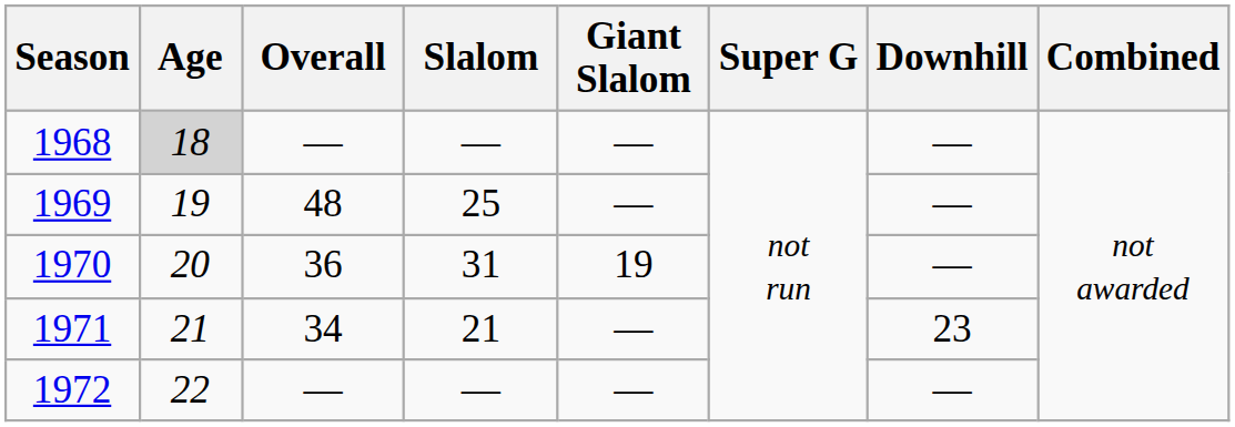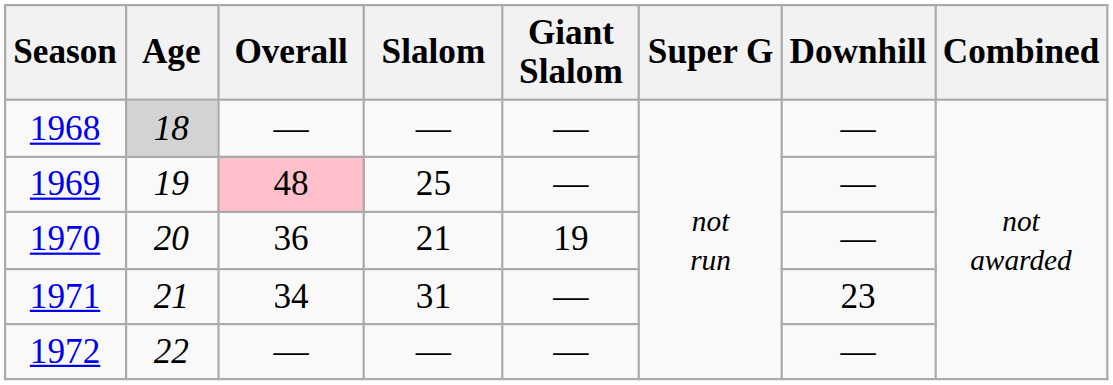 <table class=wikitable style="text-align:center">
 <tr>
 <th>Season</th>
 <th> Age </th>
 <th> Overall </th>
 <th> Slalom </th>
 <th>Giant<br> Slalom </th>
 <th>Super G</th>
 <th>Downhill</th>
 <th>Combined</th>
 </tr>
 <tr>
 <td><a href='#'>1968</a></td>
 <td style="background: lightgrey;"><em>18</em></td>
 <td>—</td>
 <td>—</td>
 <td>—</td>
 <td rowspan=6><small><em>not<br>run</em> </small></td>
 <td>—</td>
 <td rowspan=5><small><em> not<br>awarded</em> </small></td>
 </tr>
 <tr>
 <td><a href='#'>1969</a></td>
 <td><em>19</em></td>
-<td>48</td>
+<td style="background: pink;">48</td>
 <td>25</td>
 <td>—</td>
 <td>—</td>
 </tr>
 <tr>
 <td><a href='#'>1970</a></td>
 <td><em>20</em></td>
 <td>36</td>
-<td>31</td>
+<td>21</td>
 <td>19</td>
 <td>—</td>
 </tr>
 <tr>
 <td><a href='#'>1971</a></td>
 <td><em>21</em></td>
 <td>34</td>
-<td>21</td>
+<td>31</td>
 <td>—</td>
 <td>23</td>
 </tr>
 <tr>
 <td><a href='#'>1972</a></td>
 <td><em>22</em></td>
 <td>—</td>
 <td>—</td>
 <td>—</td>
 <td>—</td>
 </tr>
 </table>
